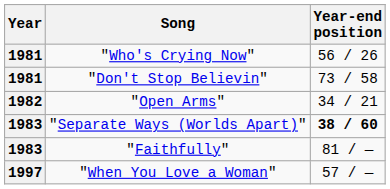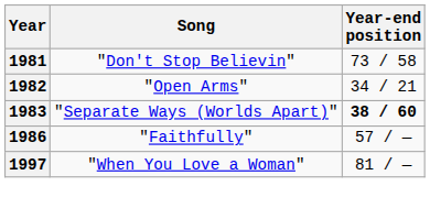 <table class="wikitable plainrowheaders" style="text-align:center;" border="1">
 <tr>
 <th scope="col">Year</th>
 <th scope="col">Song</th>
 <th scope="col">Year-end<br>position</th>
-</tr>
-<tr>
-<th scope="row">1981</th>
-<td>"<a href='#'>Who's Crying Now</a>"</td>
-<td>56 / 26</td>
 </tr>
 <tr>
 <th scope="row">1981</th>
 <td>"<a href='#'>Don't Stop Believin</a>"</td>
 <td>73 / 58</td>
 </tr>
 <tr>
 <th scope="row">1982</th>
 <td>"<a href='#'>Open Arms</a>"</td>
 <td>34 / 21</td>
 </tr>
 <tr>
 <th scope="row">1983</th>
 <td>"<a href='#'>Separate Ways (Worlds Apart)</a>"</td>
 <td><strong>38 / 60</strong></td>
 </tr>
 <tr>
-<th scope="row">1983</th>
+<th scope="row">1986</th>
 <td>"<a href='#'>Faithfully</a>"</td>
-<td>81 /  —</td>
+<td>57 /  —</td>
 </tr>
 <tr>
 <th scope="row">1997</th>
 <td>"<a href='#'>When You Love a Woman</a>"</td>
-<td>57 /  —</td>
+<td>81 /  —</td>
 </tr>
 </table>
